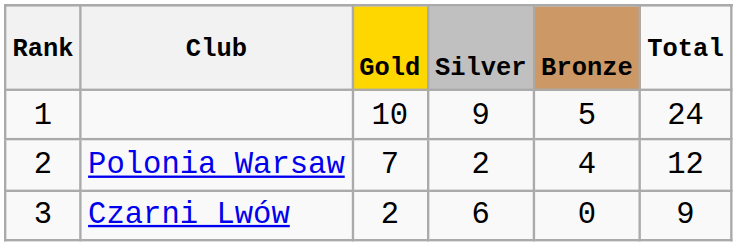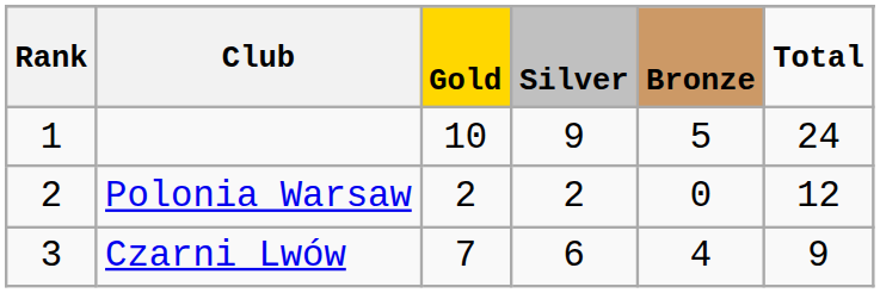 <table class="wikitable" border="1" cellpadding="2" cellspacing="0">
 <tr bgcolor="#efefef"! colspan=6 style="border-right:0px;"| Medal table>
 </tr>
 <tr bgcolor="#efefef">
 </tr>
 <tr align=center>
 <th><small><strong>Rank</strong></small></th>
 <th><small><strong>Club</strong></small></th>
 <td bgcolor="gold"><small><br><strong>Gold</strong></small></td>
 <td bgcolor="silver"><small><br><strong>Silver</strong></small></td>
 <td bgcolor="#CC9966"><small><br><strong>Bronze</strong></small></td>
 <td><small><strong>Total</strong></small></td>
 </tr>
 <tr align=center>
 <td>1</td>
 <td align=left></td>
 <td>10</td>
 <td>9</td>
 <td>5</td>
 <td>24</td>
 </tr>
 <tr align=center>
 <td>2</td>
 <td align=left><a href='#'>Polonia Warsaw</a></td>
-<td>7</td>
 <td>2</td>
-<td>4</td>
+<td>2</td>
+<td>0</td>
 <td>12</td>
 </tr>
 <tr align=center>
 <td>3</td>
 <td align=left><a href='#'>Czarni Lwów</a></td>
-<td>2</td>
+<td>7</td>
 <td>6</td>
-<td>0</td>
+<td>4</td>
 <td>9</td>
 </tr>
 </table>
